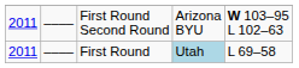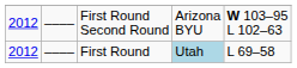 <table class="wikitable">
 <tr>
 </tr>
 <tr>
-<td><a href='#'>2011</a></td>
+<td><a href='#'>2012</a></td>
 <td>––––</td>
 <td>First Round<br>Second Round</td>
 <td>Arizona<br>BYU</td>
 <td><strong>W</strong> 103–95<br>L 102–63</td>
 </tr>
 <tr>
-<td><a href='#'>2011</a></td>
+<td><a href='#'>2012</a></td>
 <td>––––</td>
 <td>First Round</td>
 <td style="background: lightblue;">Utah</td>
 <td>L 69–58</td>
 </tr>
 </table>
